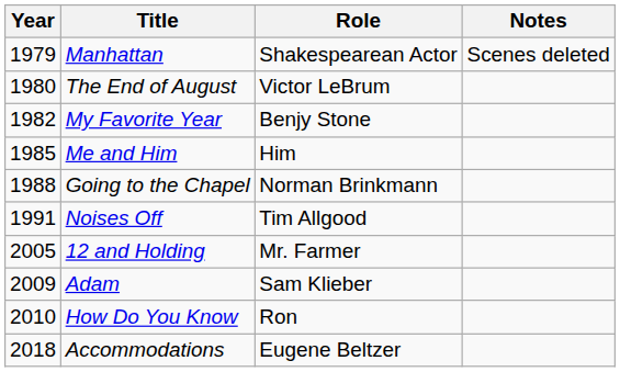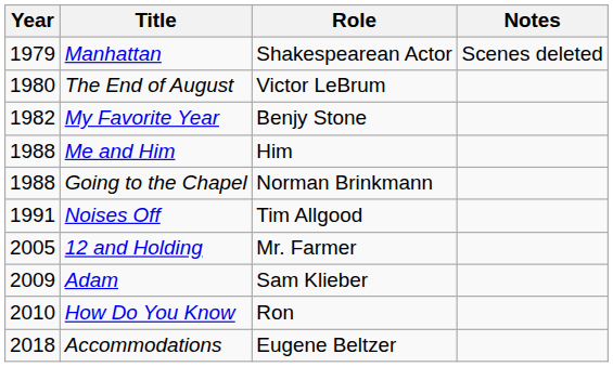 <table class="wikitable">
 <tr>
 <th>Year</th>
 <th>Title</th>
 <th>Role</th>
 <th>Notes</th>
 </tr>
 <tr>
 <td>1979</td>
 <td><a href='#'><em>Manhattan</em></a></td>
 <td>Shakespearean Actor</td>
 <td>Scenes deleted</td>
 </tr>
 <tr>
 <td>1980</td>
 <td><em>The End of August</em></td>
 <td>Victor LeBrum</td>
 <td></td>
 </tr>
 <tr>
 <td>1982</td>
 <td><em><a href='#'>My Favorite Year</a></em></td>
 <td>Benjy Stone</td>
 <td></td>
 </tr>
 <tr>
-<td>1985</td>
+<td>1988</td>
 <td><em><a href='#'>Me and Him</a></em></td>
 <td>Him</td>
 <td></td>
 </tr>
 <tr>
 <td>1988</td>
 <td><em>Going to the Chapel</em></td>
 <td>Norman Brinkmann</td>
 <td></td>
 </tr>
 <tr>
 <td>1991</td>
 <td><a href='#'><em>Noises Off</em></a></td>
 <td>Tim Allgood</td>
 <td></td>
 </tr>
 <tr>
 <td>2005</td>
 <td><em><a href='#'>12 and Holding</a></em></td>
 <td>Mr. Farmer</td>
 <td></td>
 </tr>
 <tr>
 <td>2009</td>
 <td><a href='#'><em>Adam</em></a></td>
 <td>Sam Klieber</td>
 <td></td>
 </tr>
 <tr>
 <td>2010</td>
 <td><em><a href='#'>How Do You Know</a></em></td>
 <td>Ron</td>
 <td></td>
 </tr>
 <tr>
 <td>2018</td>
 <td><em>Accommodations</em></td>
 <td>Eugene Beltzer</td>
 <td></td>
 </tr>
 </table>
